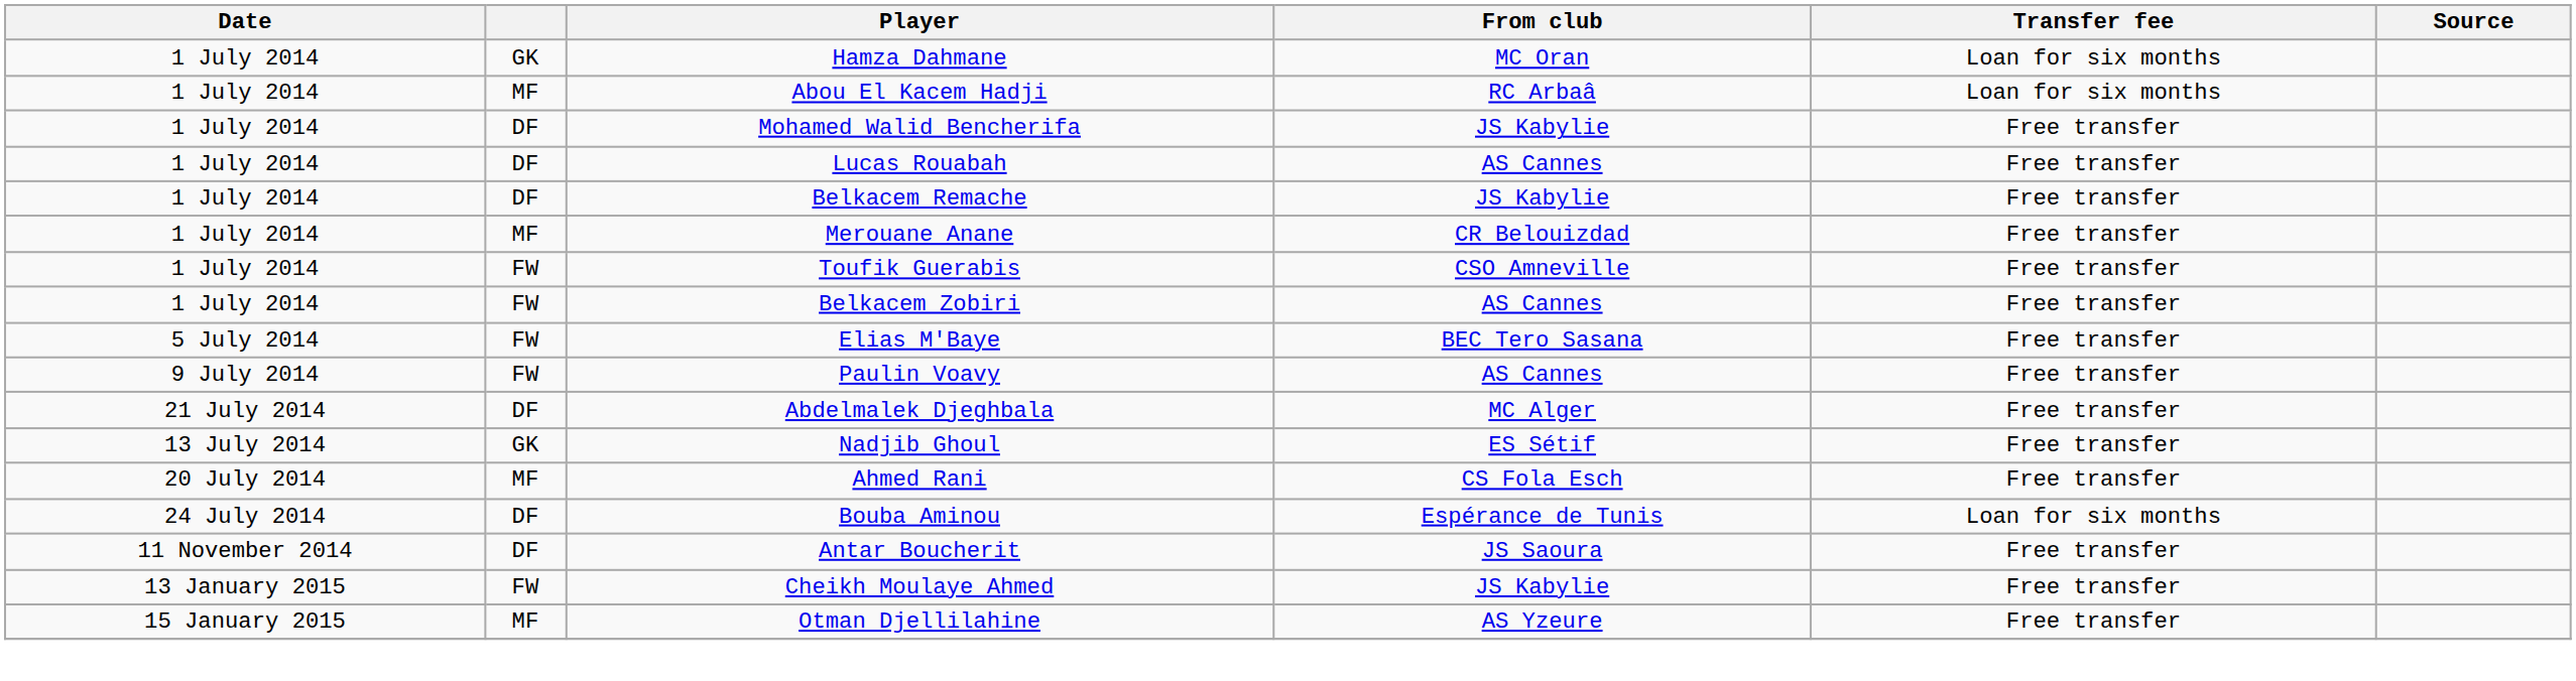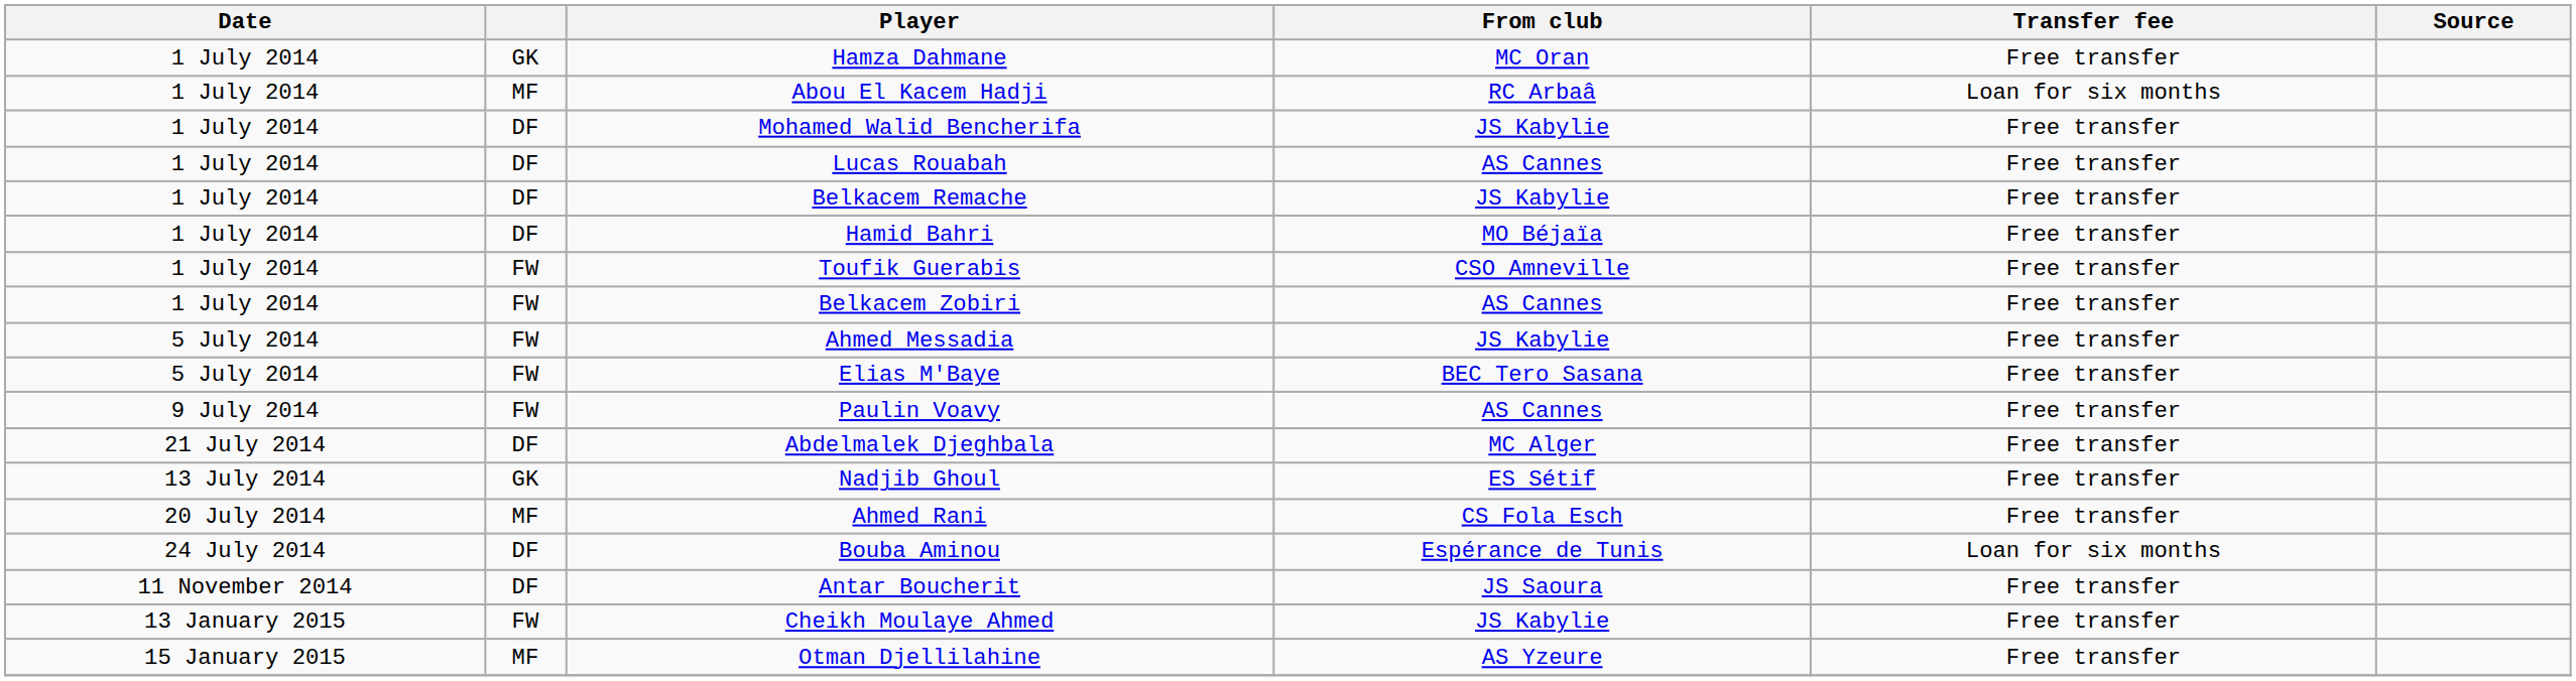 <table class="wikitable sortable" style="width:80%; text-align:center; font-size:85%; text-align:centre;">
 <tr>
 <th>Date</th>
 <th></th>
 <th>Player</th>
 <th>From club</th>
 <th>Transfer fee</th>
 <th>Source</th>
 </tr>
 <tr>
 <td>1 July 2014</td>
 <td>GK</td>
 <td> <a href='#'>Hamza Dahmane</a></td>
 <td><a href='#'>MC Oran</a></td>
-<td>Loan for six months</td>
+<td>Free transfer</td>
 <td></td>
 </tr>
 <tr>
 <td>1 July 2014</td>
 <td>MF</td>
 <td> <a href='#'>Abou El Kacem Hadji</a></td>
 <td><a href='#'>RC Arbaâ</a></td>
 <td>Loan for six months</td>
 <td></td>
 </tr>
 <tr>
 <td>1 July 2014</td>
 <td>DF</td>
 <td> <a href='#'>Mohamed Walid Bencherifa</a></td>
 <td><a href='#'>JS Kabylie</a></td>
 <td>Free transfer</td>
 <td></td>
 </tr>
 <tr>
 <td>1 July 2014</td>
 <td>DF</td>
 <td> <a href='#'>Lucas Rouabah</a></td>
 <td> <a href='#'>AS Cannes</a></td>
 <td>Free transfer</td>
 <td></td>
 </tr>
 <tr>
 <td>1 July 2014</td>
 <td>DF</td>
 <td> <a href='#'>Belkacem Remache</a></td>
 <td><a href='#'>JS Kabylie</a></td>
 <td>Free transfer</td>
 <td></td>
 </tr>
 <tr>
 <td>1 July 2014</td>
-<td>MF</td>
-<td> <a href='#'>Merouane Anane</a></td>
-<td><a href='#'>CR Belouizdad</a></td>
+<td>DF</td>
+<td> <a href='#'>Hamid Bahri</a></td>
+<td><a href='#'>MO Béjaïa</a></td>
 <td>Free transfer</td>
 <td></td>
 </tr>
 <tr>
 <td>1 July 2014</td>
 <td>FW</td>
 <td> <a href='#'>Toufik Guerabis</a></td>
 <td> <a href='#'>CSO Amneville</a></td>
 <td>Free transfer</td>
 <td></td>
 </tr>
 <tr>
 <td>1 July 2014</td>
 <td>FW</td>
 <td> <a href='#'>Belkacem Zobiri</a></td>
 <td> <a href='#'>AS Cannes</a></td>
+<td>Free transfer</td>
+<td></td>
+</tr>
+<tr>
+<td>5 July 2014</td>
+<td>FW</td>
+<td> <a href='#'>Ahmed Messadia</a></td>
+<td><a href='#'>JS Kabylie</a></td>
 <td>Free transfer</td>
 <td></td>
 </tr>
 <tr>
 <td>5 July 2014</td>
 <td>FW</td>
 <td> <a href='#'>Elias M'Baye</a></td>
 <td> <a href='#'>BEC Tero Sasana</a></td>
 <td>Free transfer</td>
 <td></td>
 </tr>
 <tr>
 <td>9 July 2014</td>
 <td>FW</td>
 <td> <a href='#'>Paulin Voavy</a></td>
 <td> <a href='#'>AS Cannes</a></td>
 <td>Free transfer</td>
 <td></td>
 </tr>
 <tr>
 <td>21 July 2014</td>
 <td>DF</td>
 <td> <a href='#'>Abdelmalek Djeghbala</a></td>
 <td><a href='#'>MC Alger</a></td>
 <td>Free transfer</td>
 <td></td>
 </tr>
 <tr>
 <td>13 July 2014</td>
 <td>GK</td>
 <td> <a href='#'>Nadjib Ghoul</a></td>
 <td><a href='#'>ES Sétif</a></td>
 <td>Free transfer</td>
 <td></td>
 </tr>
 <tr>
 <td>20 July 2014</td>
 <td>MF</td>
 <td> <a href='#'>Ahmed Rani</a></td>
 <td> <a href='#'>CS Fola Esch</a></td>
 <td>Free transfer</td>
 <td></td>
 </tr>
 <tr>
 <td>24 July 2014</td>
 <td>DF</td>
 <td> <a href='#'>Bouba Aminou</a></td>
 <td> <a href='#'>Espérance de Tunis</a></td>
 <td>Loan for six months</td>
 <td></td>
 </tr>
 <tr>
 <td>11 November 2014</td>
 <td>DF</td>
 <td> <a href='#'>Antar Boucherit</a></td>
 <td><a href='#'>JS Saoura</a></td>
 <td>Free transfer</td>
 <td></td>
 </tr>
 <tr>
 <td>13 January 2015</td>
 <td>FW</td>
 <td> <a href='#'>Cheikh Moulaye Ahmed</a></td>
 <td><a href='#'>JS Kabylie</a></td>
 <td>Free transfer</td>
 <td></td>
 </tr>
 <tr>
 <td>15 January 2015</td>
 <td>MF</td>
 <td> <a href='#'>Otman Djellilahine</a></td>
 <td> <a href='#'>AS Yzeure</a></td>
 <td>Free transfer</td>
 <td></td>
 </tr>
 <tr>
 </tr>
 </table>
